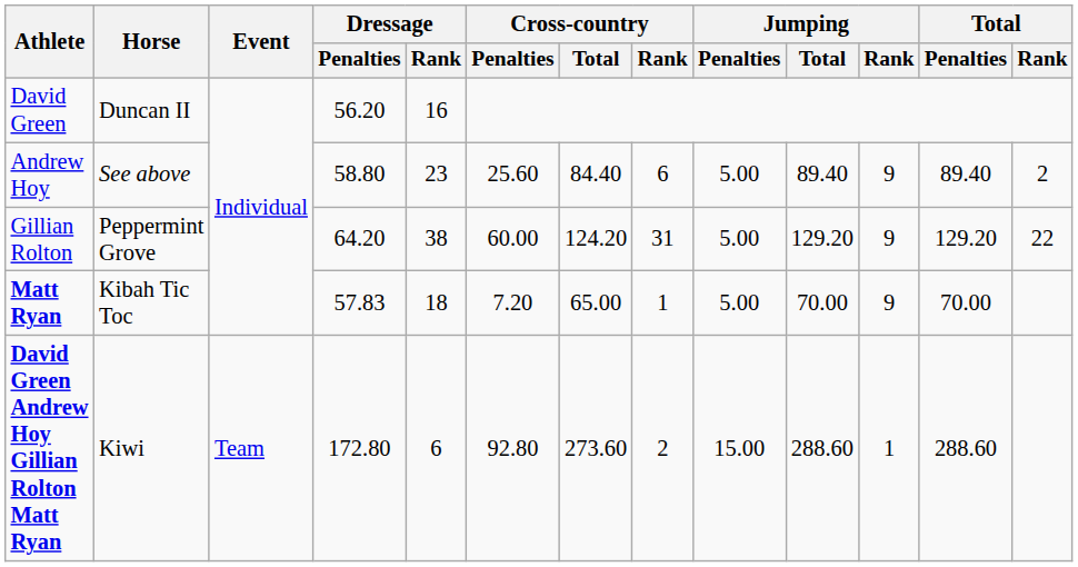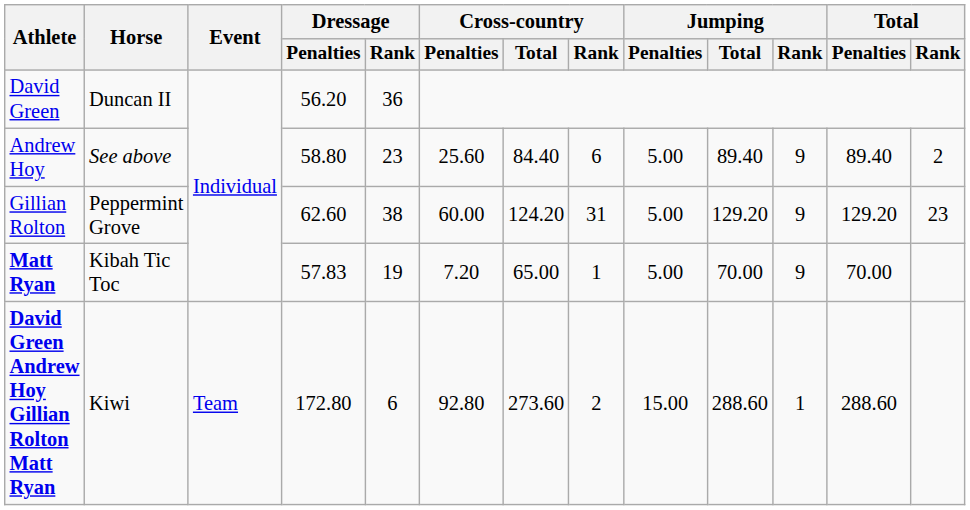 <table class=wikitable style="font-size:90%">
 <tr>
 <th rowspan="2">Athlete</th>
 <th rowspan="2">Horse</th>
 <th rowspan="2">Event</th>
 <th colspan="2">Dressage</th>
 <th colspan="3">Cross-country</th>
 <th colspan="3">Jumping</th>
 <th colspan="2">Total</th>
 </tr>
 <tr style="font-size:95%">
 <th>Penalties</th>
 <th>Rank</th>
 <th>Penalties</th>
 <th>Total</th>
 <th>Rank</th>
 <th>Penalties</th>
 <th>Total</th>
 <th>Rank</th>
 <th>Penalties</th>
 <th>Rank</th>
 </tr>
 <tr align=center>
 <td align=left><a href='#'>David Green</a></td>
 <td align=left>Duncan II</td>
 <td align=left rowspan=4><a href='#'>Individual</a></td>
 <td>56.20</td>
-<td>16</td>
+<td>36</td>
 <td colspan=8></td>
 </tr>
 <tr align=center>
 <td align=left><a href='#'>Andrew Hoy</a></td>
 <td align=left><em>See above</em></td>
 <td>58.80</td>
 <td>23</td>
 <td>25.60</td>
 <td>84.40</td>
 <td>6</td>
 <td>5.00</td>
 <td>89.40</td>
 <td>9</td>
 <td>89.40</td>
 <td>2</td>
 </tr>
 <tr align=center>
 <td align=left><a href='#'>Gillian Rolton</a></td>
 <td align=left>Peppermint Grove</td>
-<td>64.20</td>
+<td>62.60</td>
 <td>38</td>
 <td>60.00</td>
 <td>124.20</td>
 <td>31</td>
 <td>5.00</td>
 <td>129.20</td>
 <td>9</td>
 <td>129.20</td>
-<td>22</td>
+<td>23</td>
 </tr>
 <tr align=center>
 <td align=left><strong><a href='#'>Matt Ryan</a></strong></td>
 <td align=left>Kibah Tic Toc</td>
 <td>57.83</td>
-<td>18</td>
+<td>19</td>
 <td>7.20</td>
 <td>65.00</td>
 <td>1</td>
 <td>5.00</td>
 <td>70.00</td>
 <td>9</td>
 <td>70.00</td>
 <td></td>
 </tr>
 <tr align=center>
 <td align=left><strong><a href='#'>David Green</a><br><a href='#'>Andrew Hoy</a><br><a href='#'>Gillian Rolton</a><br><a href='#'>Matt Ryan</a></strong></td>
 <td align=left>Kiwi</td>
 <td align=left><a href='#'>Team</a></td>
 <td>172.80</td>
 <td>6</td>
 <td>92.80</td>
 <td>273.60</td>
 <td>2</td>
 <td>15.00</td>
 <td>288.60</td>
 <td>1</td>
 <td>288.60</td>
 <td></td>
 </tr>
 </table>
